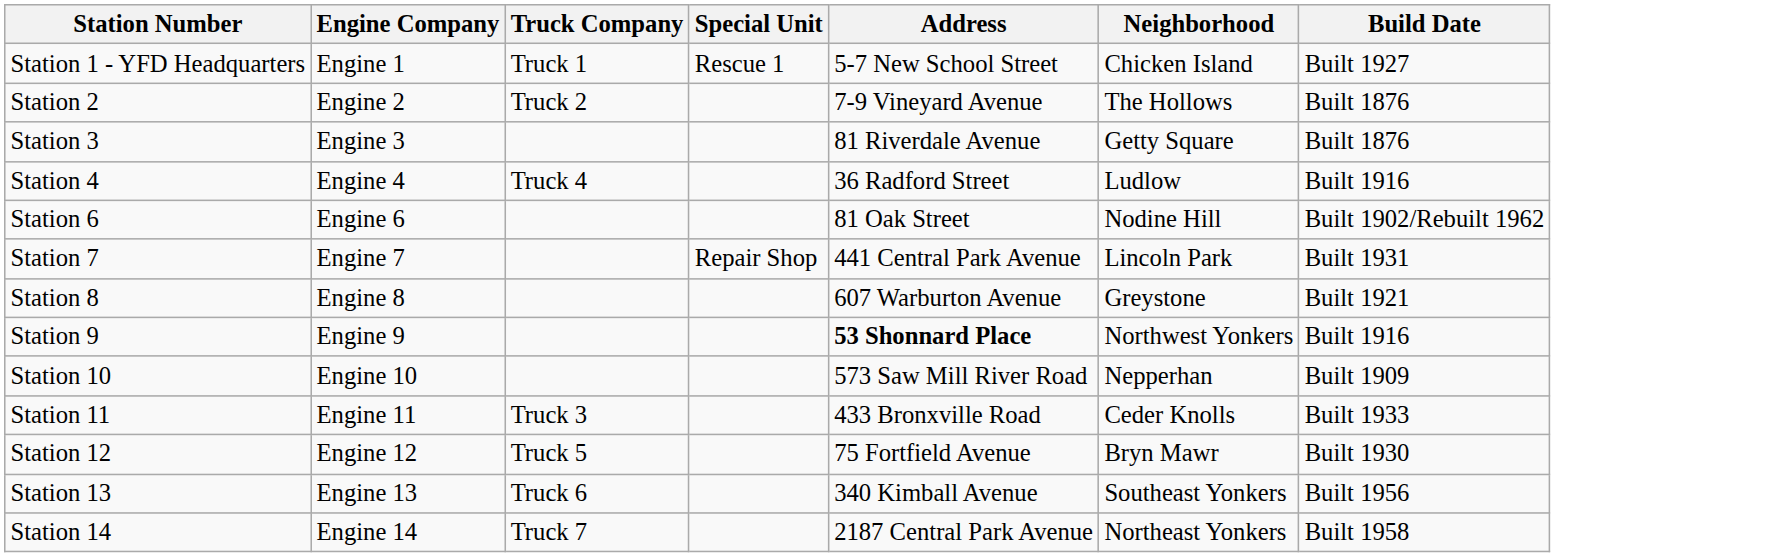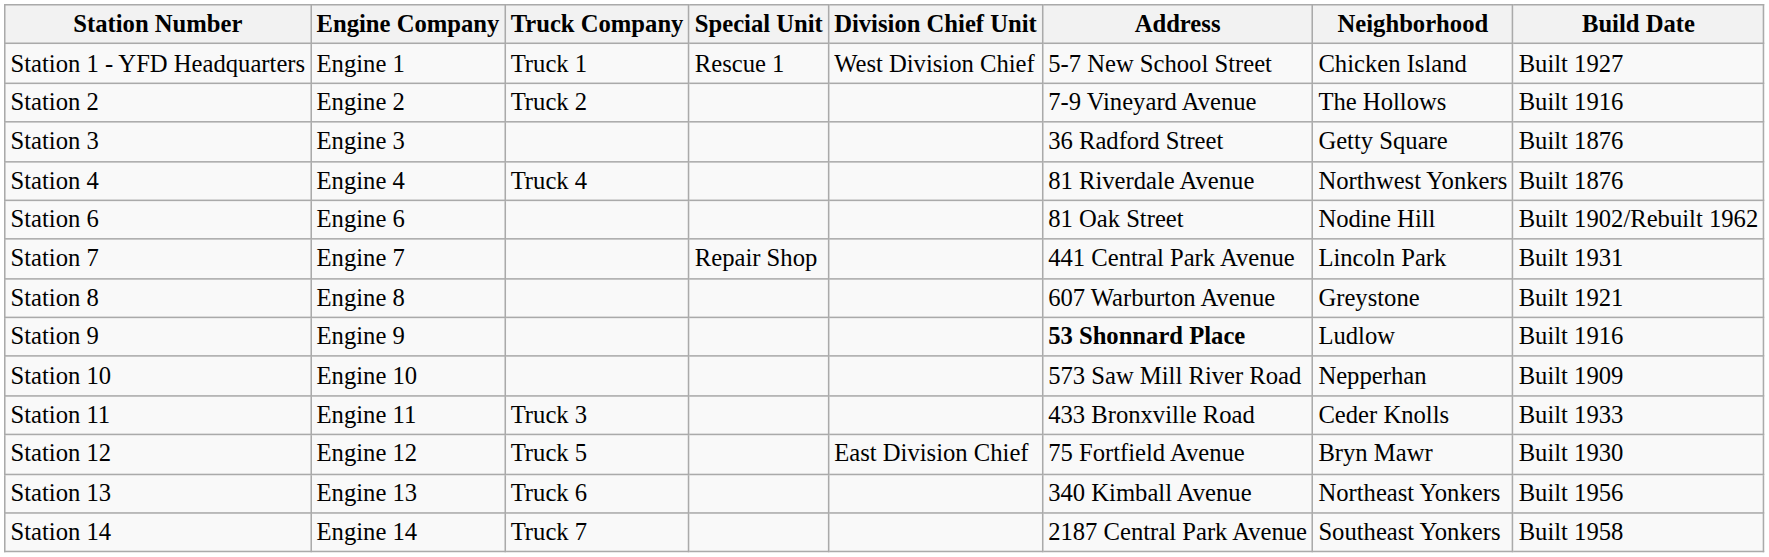 <table class=wikitable>
 <tr valign=bottom>
 <th>Station Number</th>
 <th>Engine Company</th>
 <th>Truck Company</th>
 <th>Special Unit</th>
+<th>Division Chief Unit</th>
 <th>Address</th>
 <th>Neighborhood</th>
 <th>Build Date</th>
 </tr>
 <tr>
 <td>Station 1 - YFD Headquarters</td>
 <td>Engine 1</td>
 <td>Truck 1</td>
 <td>Rescue 1</td>
+<td>West Division Chief</td>
 <td>5-7 New School Street</td>
 <td>Chicken Island</td>
 <td>Built 1927</td>
 </tr>
 <tr>
 <td>Station 2</td>
 <td>Engine 2</td>
 <td>Truck 2</td>
 <td></td>
+<td></td>
 <td>7-9 Vineyard Avenue</td>
 <td>The Hollows</td>
-<td>Built 1876</td>
+<td>Built 1916</td>
 </tr>
 <tr>
 <td>Station 3</td>
 <td>Engine 3</td>
 <td></td>
 <td></td>
-<td>81 Riverdale Avenue</td>
+<td></td>
+<td>36 Radford Street</td>
 <td>Getty Square</td>
 <td>Built 1876</td>
 </tr>
 <tr>
 <td>Station 4</td>
 <td>Engine 4</td>
 <td>Truck 4</td>
 <td></td>
-<td>36 Radford Street</td>
-<td>Ludlow</td>
-<td>Built 1916</td>
+<td></td>
+<td>81 Riverdale Avenue</td>
+<td>Northwest Yonkers</td>
+<td>Built 1876</td>
 </tr>
 <tr>
 <td>Station 6</td>
 <td>Engine 6</td>
+<td></td>
 <td></td>
 <td></td>
 <td>81 Oak Street</td>
 <td>Nodine Hill</td>
 <td>Built 1902/Rebuilt 1962</td>
 </tr>
 <tr>
 <td>Station 7</td>
 <td>Engine 7</td>
 <td></td>
 <td>Repair Shop</td>
+<td></td>
 <td>441 Central Park Avenue</td>
 <td>Lincoln Park</td>
 <td>Built 1931</td>
 </tr>
 <tr>
 <td>Station 8</td>
 <td>Engine 8</td>
+<td></td>
 <td></td>
 <td></td>
 <td>607 Warburton Avenue</td>
 <td>Greystone</td>
 <td>Built 1921</td>
 </tr>
 <tr>
 <td>Station 9</td>
 <td>Engine 9</td>
 <td></td>
 <td></td>
+<td></td>
 <td><strong>53 Shonnard Place</strong></td>
-<td>Northwest Yonkers</td>
+<td>Ludlow</td>
 <td>Built 1916</td>
 </tr>
 <tr>
 <td>Station 10</td>
 <td>Engine 10</td>
+<td></td>
 <td></td>
 <td></td>
 <td>573 Saw Mill River Road</td>
 <td>Nepperhan</td>
 <td>Built 1909</td>
 </tr>
 <tr>
 <td>Station 11</td>
 <td>Engine 11</td>
 <td>Truck 3</td>
 <td></td>
+<td></td>
 <td>433 Bronxville Road</td>
 <td>Ceder Knolls</td>
 <td>Built 1933</td>
 </tr>
 <tr>
 <td>Station 12</td>
 <td>Engine 12</td>
 <td>Truck 5</td>
 <td></td>
+<td>East Division Chief</td>
 <td>75 Fortfield Avenue</td>
 <td>Bryn Mawr</td>
 <td>Built 1930</td>
 </tr>
 <tr>
 <td>Station 13</td>
 <td>Engine 13</td>
 <td>Truck 6</td>
 <td></td>
+<td></td>
 <td>340 Kimball Avenue</td>
-<td>Southeast Yonkers</td>
+<td>Northeast Yonkers</td>
 <td>Built 1956</td>
 </tr>
 <tr>
 <td>Station 14</td>
 <td>Engine 14</td>
 <td>Truck 7</td>
 <td></td>
+<td></td>
 <td>2187 Central Park Avenue</td>
-<td>Northeast Yonkers</td>
+<td>Southeast Yonkers</td>
 <td>Built 1958</td>
 </tr>
 </table>
